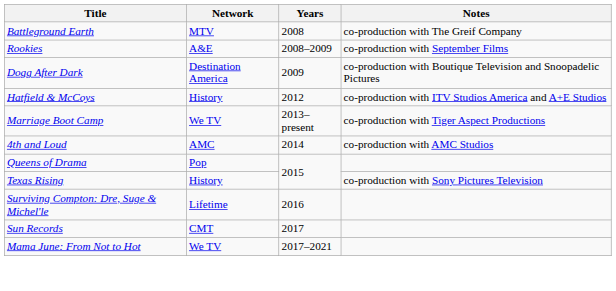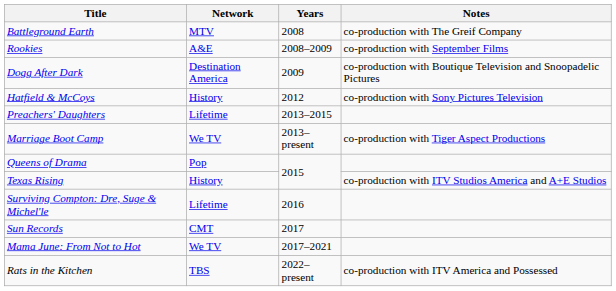 <table class="wikitable sortable">
 <tr>
 <th>Title</th>
 <th>Network</th>
 <th>Years</th>
 <th>Notes</th>
 </tr>
 <tr>
 <td><em><a href='#'>Battleground Earth</a></em></td>
 <td><a href='#'>MTV</a></td>
 <td>2008</td>
 <td>co-production with The Greif Company</td>
 </tr>
 <tr>
 <td><em><a href='#'>Rookies</a></em></td>
 <td><a href='#'>A&E</a></td>
 <td>2008–2009</td>
 <td>co-production with <a href='#'>September Films</a></td>
 </tr>
 <tr>
 <td><em><a href='#'>Dogg After Dark</a></em></td>
 <td><a href='#'>Destination America</a></td>
 <td>2009</td>
 <td>co-production with Boutique Television and Snoopadelic Pictures</td>
 </tr>
 <tr>
 <td><em><a href='#'>Hatfield & McCoys</a></em></td>
 <td><a href='#'>History</a></td>
 <td>2012</td>
-<td>co-production with <a href='#'>ITV Studios America</a> and <a href='#'>A+E Studios</a></td>
+<td>co-production with <a href='#'>Sony Pictures Television</a></td>
+</tr>
+<tr>
+<td><em><a href='#'>Preachers' Daughters</a></em></td>
+<td><a href='#'>Lifetime</a></td>
+<td>2013–2015</td>
+<td></td>
 </tr>
 <tr>
 <td><em><a href='#'>Marriage Boot Camp</a></em></td>
 <td><a href='#'>We TV</a></td>
 <td>2013–present</td>
 <td>co-production with <a href='#'>Tiger Aspect Productions</a></td>
-</tr>
-<tr>
-<td><em><a href='#'>4th and Loud</a></em></td>
-<td><a href='#'>AMC</a></td>
-<td>2014</td>
-<td>co-production with <a href='#'>AMC Studios</a></td>
 </tr>
 <tr>
 <td><em><a href='#'>Queens of Drama</a></em></td>
 <td><a href='#'>Pop</a></td>
 <td rowspan="2">2015</td>
 <td></td>
 </tr>
 <tr>
 <td><em><a href='#'>Texas Rising</a></em></td>
 <td><a href='#'>History</a></td>
-<td>co-production with <a href='#'>Sony Pictures Television</a></td>
+<td>co-production with <a href='#'>ITV Studios America</a> and <a href='#'>A+E Studios</a></td>
 </tr>
 <tr>
 <td><em><a href='#'>Surviving Compton: Dre, Suge & Michel'le</a></em></td>
 <td><a href='#'>Lifetime</a></td>
 <td>2016</td>
 <td></td>
 </tr>
 <tr>
 <td><em><a href='#'>Sun Records</a></em></td>
 <td><a href='#'>CMT</a></td>
 <td>2017</td>
 <td></td>
 </tr>
 <tr>
 <td><em><a href='#'>Mama June: From Not to Hot</a></em></td>
 <td><a href='#'>We TV</a></td>
 <td>2017–2021</td>
 <td></td>
 </tr>
+<tr>
+<td><em>Rats in the Kitchen</em></td>
+<td><a href='#'>TBS</a></td>
+<td>2022–present</td>
+<td>co-production with ITV America and Possessed</td>
+</tr>
 </table>
